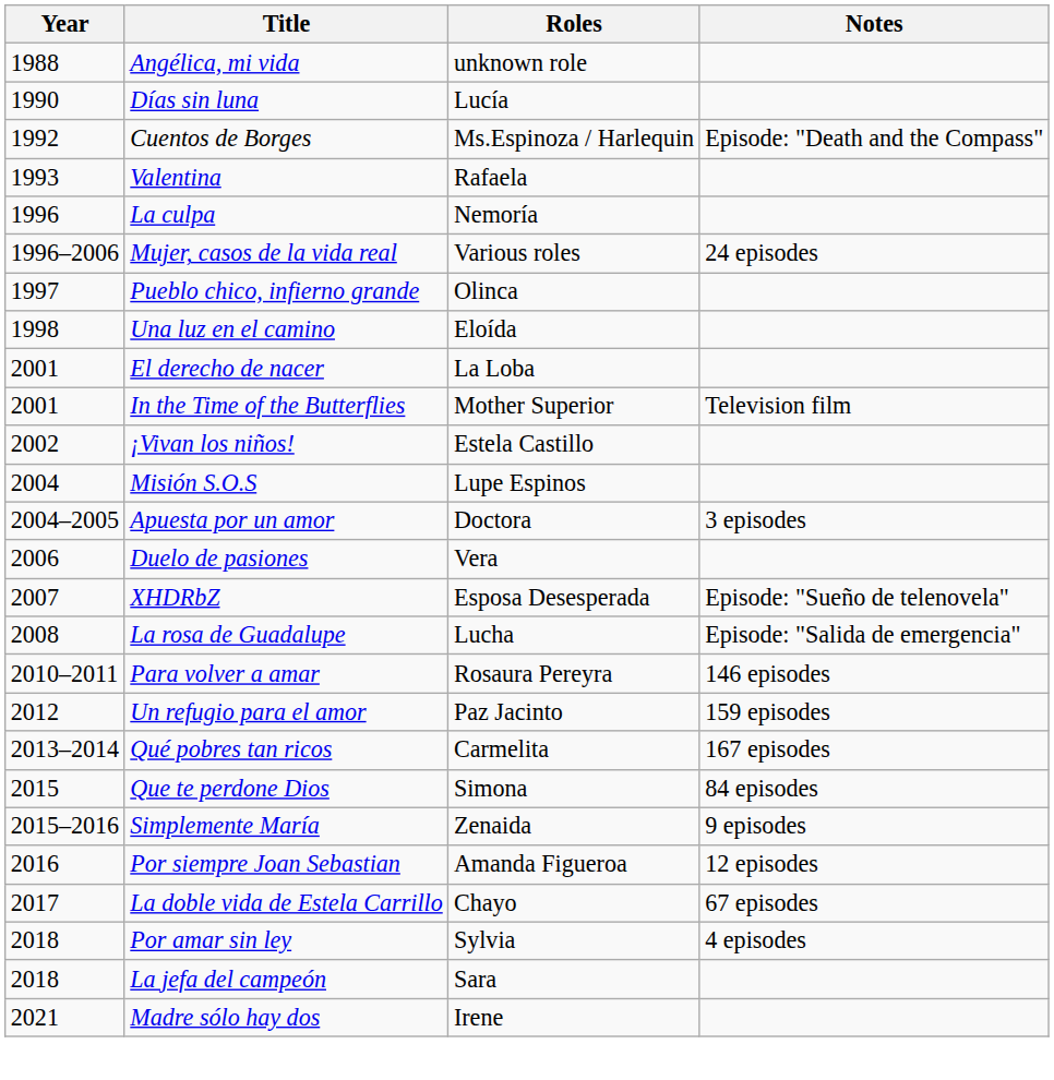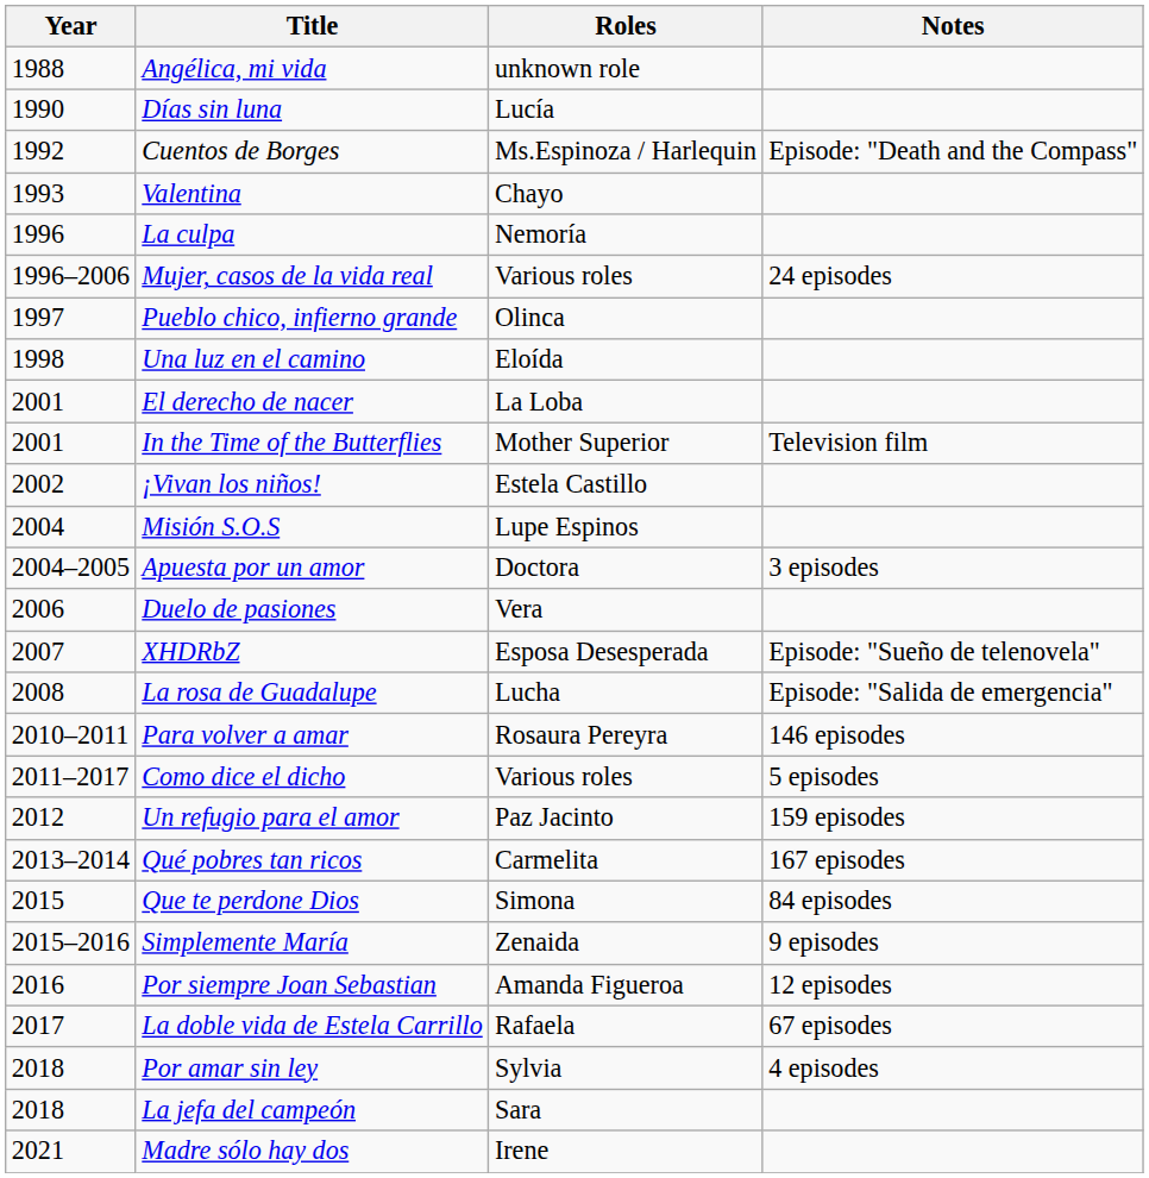 <table class="wikitable sortable">
 <tr>
 <th>Year</th>
 <th>Title</th>
 <th>Roles</th>
 <th>Notes</th>
 </tr>
 <tr>
 <td>1988</td>
 <td><em><a href='#'>Angélica, mi vida</a></em></td>
 <td>unknown role</td>
 <td></td>
 </tr>
 <tr>
 <td>1990</td>
 <td><em><a href='#'>Días sin luna</a></em></td>
 <td>Lucía</td>
 <td></td>
 </tr>
 <tr>
 <td>1992</td>
 <td><em>Cuentos de Borges</em></td>
 <td>Ms.Espinoza / Harlequin</td>
 <td>Episode: "Death and the Compass"</td>
 </tr>
 <tr>
 <td>1993</td>
 <td><em><a href='#'>Valentina</a></em></td>
-<td>Rafaela</td>
+<td>Chayo</td>
 <td></td>
 </tr>
 <tr>
 <td>1996</td>
 <td><em><a href='#'>La culpa</a></em></td>
 <td>Nemoría</td>
 <td></td>
 </tr>
 <tr>
 <td>1996–2006</td>
 <td><em><a href='#'>Mujer, casos de la vida real</a></em></td>
 <td>Various roles</td>
 <td>24 episodes</td>
 </tr>
 <tr>
 <td>1997</td>
 <td><em><a href='#'>Pueblo chico, infierno grande</a></em></td>
 <td>Olinca</td>
 <td></td>
 </tr>
 <tr>
 <td>1998</td>
 <td><em><a href='#'>Una luz en el camino</a></em></td>
 <td>Eloída</td>
 <td></td>
 </tr>
 <tr>
 <td>2001</td>
 <td><em><a href='#'>El derecho de nacer</a></em></td>
 <td>La Loba</td>
 <td></td>
 </tr>
 <tr>
 <td>2001</td>
 <td><em><a href='#'>In the Time of the Butterflies</a></em></td>
 <td>Mother Superior</td>
 <td>Television film</td>
 </tr>
 <tr>
 <td>2002</td>
 <td><em><a href='#'>¡Vivan los niños!</a></em></td>
 <td>Estela Castillo</td>
 <td></td>
 </tr>
 <tr>
 <td>2004</td>
 <td><em><a href='#'>Misión S.O.S</a></em></td>
 <td>Lupe Espinos</td>
 <td></td>
 </tr>
 <tr>
 <td>2004–2005</td>
 <td><em><a href='#'>Apuesta por un amor</a></em></td>
 <td>Doctora</td>
 <td>3 episodes</td>
 </tr>
 <tr>
 <td>2006</td>
 <td><em><a href='#'>Duelo de pasiones</a></em></td>
 <td>Vera</td>
 <td></td>
 </tr>
 <tr>
 <td>2007</td>
 <td><em><a href='#'>XHDRbZ</a></em></td>
 <td>Esposa Desesperada</td>
 <td>Episode: "Sueño de telenovela"</td>
 </tr>
 <tr>
 <td>2008</td>
 <td><em><a href='#'>La rosa de Guadalupe</a></em></td>
 <td>Lucha</td>
 <td>Episode: "Salida de emergencia"</td>
 </tr>
 <tr>
 <td>2010–2011</td>
 <td><em><a href='#'>Para volver a amar</a></em></td>
 <td>Rosaura Pereyra</td>
 <td>146 episodes</td>
 </tr>
 <tr>
+<td>2011–2017</td>
+<td><em><a href='#'>Como dice el dicho</a></em></td>
+<td>Various roles</td>
+<td>5 episodes</td>
+</tr>
+<tr>
 <td>2012</td>
 <td><em><a href='#'>Un refugio para el amor</a></em></td>
 <td>Paz Jacinto</td>
 <td>159 episodes</td>
 </tr>
 <tr>
 <td>2013–2014</td>
 <td><em><a href='#'>Qué pobres tan ricos</a></em></td>
 <td>Carmelita</td>
 <td>167 episodes</td>
 </tr>
 <tr>
 <td>2015</td>
 <td><em><a href='#'>Que te perdone Dios</a></em></td>
 <td>Simona</td>
 <td>84 episodes</td>
 </tr>
 <tr>
 <td>2015–2016</td>
 <td><em><a href='#'>Simplemente María</a></em></td>
 <td>Zenaida</td>
 <td>9 episodes</td>
 </tr>
 <tr>
 <td>2016</td>
 <td><em><a href='#'>Por siempre Joan Sebastian</a></em></td>
 <td>Amanda Figueroa</td>
 <td>12 episodes</td>
 </tr>
 <tr>
 <td>2017</td>
 <td><em><a href='#'>La doble vida de Estela Carrillo</a></em></td>
-<td>Chayo</td>
+<td>Rafaela</td>
 <td>67 episodes</td>
 </tr>
 <tr>
 <td>2018</td>
 <td><em><a href='#'>Por amar sin ley</a></em></td>
 <td>Sylvia</td>
 <td>4 episodes</td>
 </tr>
 <tr>
 <td>2018</td>
 <td><em><a href='#'>La jefa del campeón</a></em></td>
 <td>Sara</td>
 <td></td>
 </tr>
 <tr>
 <td>2021</td>
 <td><em><a href='#'>Madre sólo hay dos</a></em></td>
 <td>Irene</td>
 <td></td>
 </tr>
 </table>
